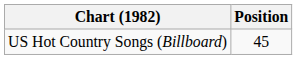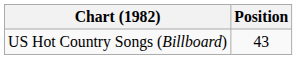 <table class="wikitable">
 <tr>
 <th>Chart (1982)</th>
 <th>Position</th>
 </tr>
 <tr>
 <td>US Hot Country Songs (<em>Billboard</em>)</td>
-<td align="center">45</td>
+<td align="center">43</td>
 </tr>
 </table>
